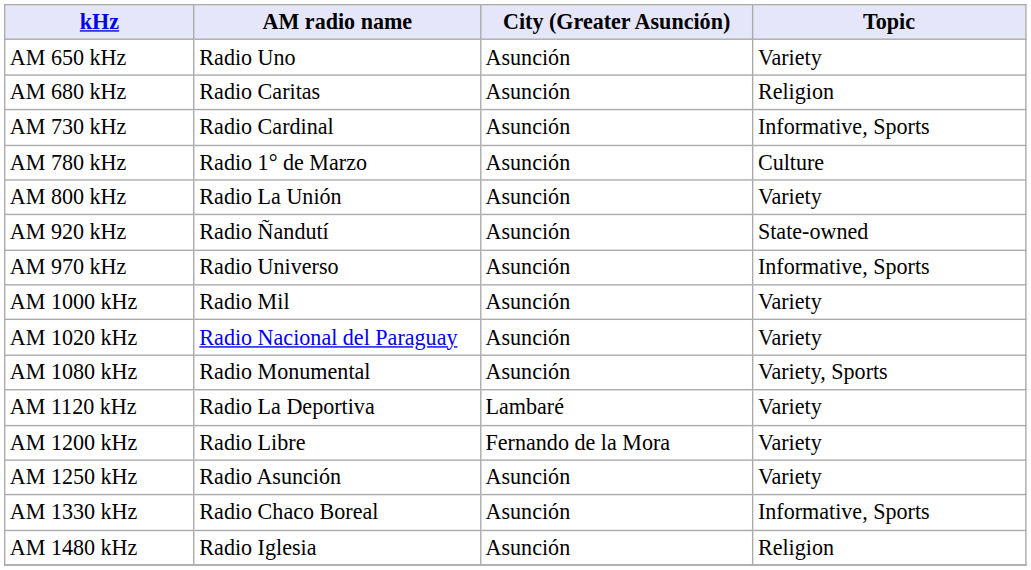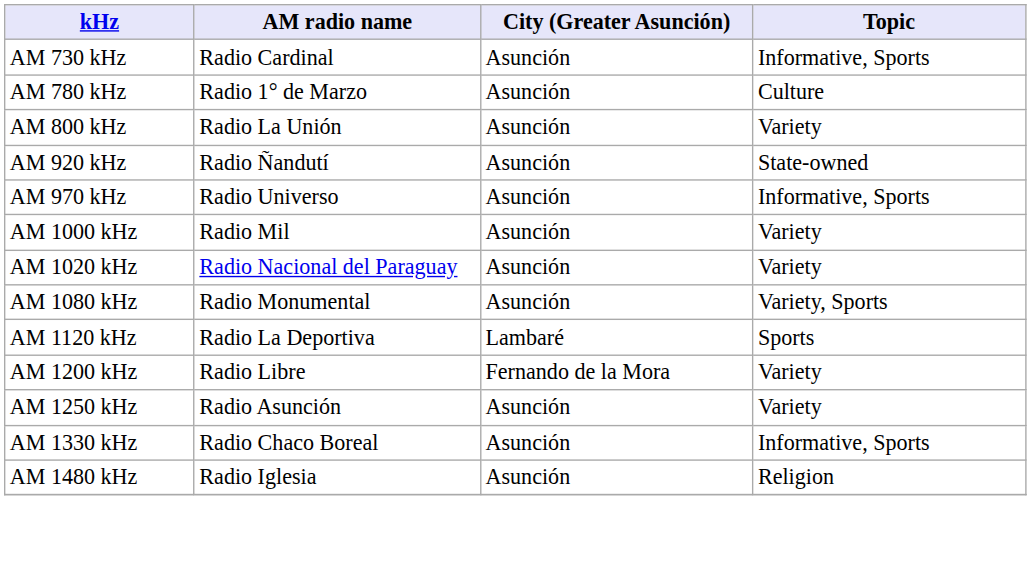 <table class="sortable wikitable" border="0" style="background:#ffffff" align="top">
 <tr>
 <th width="130 px" style="background:Lavender; color:Black"><a href='#'>kHz</a></th>
 <th width="200 px" style="background:Lavender; color:Black">AM radio name</th>
 <th width="190 px" style="background:Lavender; color:Black">City (Greater Asunción)</th>
 <th width="190 px" style="background:Lavender; color:Black">Topic</th>
-</tr>
-<tr>
-<td>AM 650 kHz</td>
-<td>Radio Uno</td>
-<td>Asunción</td>
-<td>Variety</td>
-</tr>
-<tr>
-<td>AM 680 kHz</td>
-<td>Radio Caritas</td>
-<td>Asunción</td>
-<td>Religion</td>
 </tr>
 <tr>
 <td>AM 730 kHz</td>
 <td>Radio Cardinal</td>
 <td>Asunción</td>
 <td>Informative, Sports</td>
 </tr>
 <tr>
 <td>AM 780 kHz</td>
 <td>Radio 1° de Marzo</td>
 <td>Asunción</td>
 <td>Culture</td>
 </tr>
 <tr>
 <td>AM 800 kHz</td>
 <td>Radio La Unión</td>
 <td>Asunción</td>
 <td>Variety</td>
 </tr>
 <tr>
 <td>AM 920 kHz</td>
 <td>Radio Ñandutí</td>
 <td>Asunción</td>
 <td>State-owned</td>
 </tr>
 <tr>
 <td>AM 970 kHz</td>
 <td>Radio Universo</td>
 <td>Asunción</td>
 <td>Informative, Sports</td>
 </tr>
 <tr>
 <td>AM 1000 kHz</td>
 <td>Radio Mil</td>
 <td>Asunción</td>
 <td>Variety</td>
 </tr>
 <tr>
 <td>AM 1020 kHz</td>
 <td><a href='#'>Radio Nacional del Paraguay</a></td>
 <td>Asunción</td>
 <td>Variety</td>
 </tr>
 <tr>
 <td>AM 1080 kHz</td>
 <td>Radio Monumental</td>
 <td>Asunción</td>
 <td>Variety, Sports</td>
 </tr>
 <tr>
 <td>AM 1120 kHz</td>
 <td>Radio La Deportiva</td>
 <td>Lambaré</td>
-<td>Variety</td>
+<td>Sports</td>
 </tr>
 <tr>
 <td>AM 1200 kHz</td>
 <td>Radio Libre</td>
 <td>Fernando de la Mora</td>
 <td>Variety</td>
 </tr>
 <tr>
 <td>AM 1250 kHz</td>
 <td>Radio Asunción</td>
 <td>Asunción</td>
 <td>Variety</td>
 </tr>
 <tr>
 <td>AM 1330 kHz</td>
 <td>Radio Chaco Boreal</td>
 <td>Asunción</td>
 <td>Informative, Sports</td>
 </tr>
 <tr>
 <td>AM 1480 kHz</td>
 <td>Radio Iglesia</td>
 <td>Asunción</td>
 <td>Religion</td>
 </tr>
 <tr>
 </tr>
 </table>
